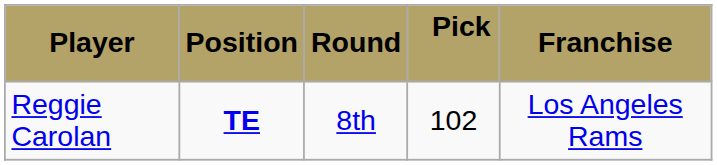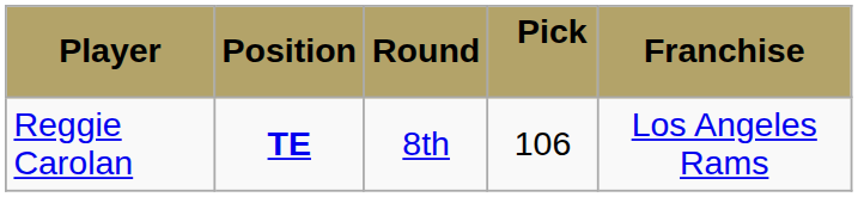 <table class="wikitable" style="text-align:center" width="45%">
 <tr align="center"  style="background:#B3A369;color:black;">
 <td><strong>Player</strong></td>
 <td><strong>Position</strong></td>
 <td><strong>Round</strong></td>
 <td>  <strong>Pick</strong>  </td>
 <td><strong>Franchise</strong></td>
 </tr>
 <tr>
 <td align=left><a href='#'>Reggie Carolan</a></td>
 <td><strong><a href='#'>TE</a></strong></td>
 <td><a href='#'>8th</a></td>
-<td>102</td>
+<td>106</td>
 <td><a href='#'>Los Angeles Rams</a></td>
 </tr>
 </table>
